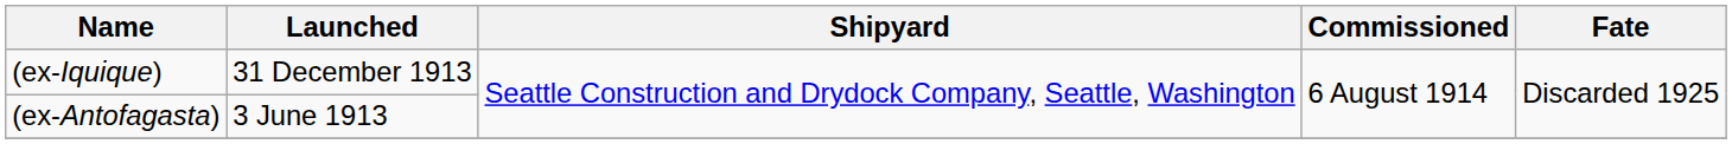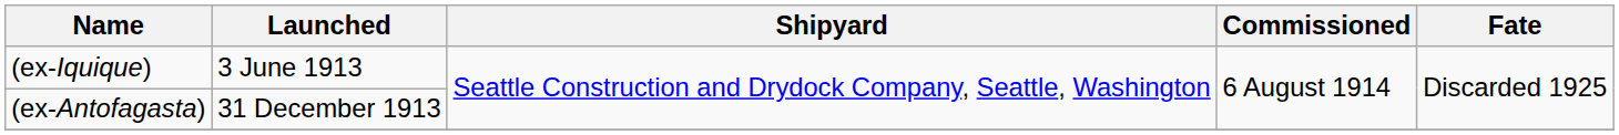 <table class="wikitable">
 <tr>
 <th scope="col">Name</th>
 <th scope="col">Launched</th>
 <th scope="col">Shipyard</th>
 <th scope="col">Commissioned</th>
 <th scope="col">Fate</th>
 </tr>
 <tr>
 <td scope="row"> (ex-<em>Iquique</em>)</td>
-<td>31 December 1913</td>
+<td>3 June 1913</td>
 <td rowspan="2"><a href='#'>Seattle Construction and Drydock Company</a>, <a href='#'>Seattle</a>, <a href='#'>Washington</a></td>
 <td rowspan="2">6 August 1914</td>
 <td rowspan="2"f>Discarded 1925</td>
 </tr>
 <tr>
 <td scope="row"> (ex-<em>Antofagasta</em>)</td>
-<td>3 June 1913</td>
+<td>31 December 1913</td>
 </tr>
 <tr>
 </tr>
 </table>
